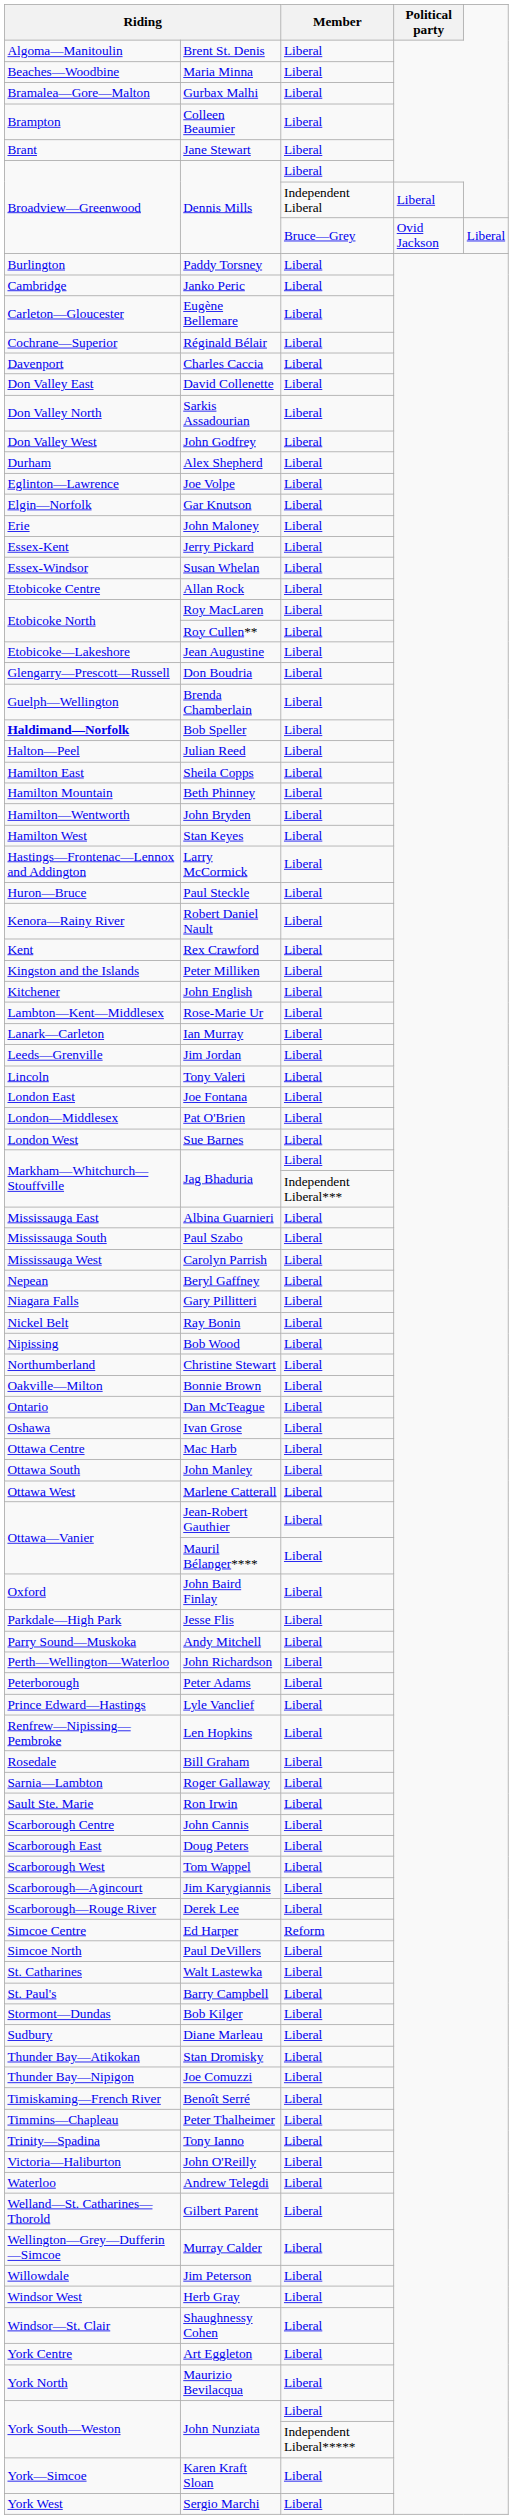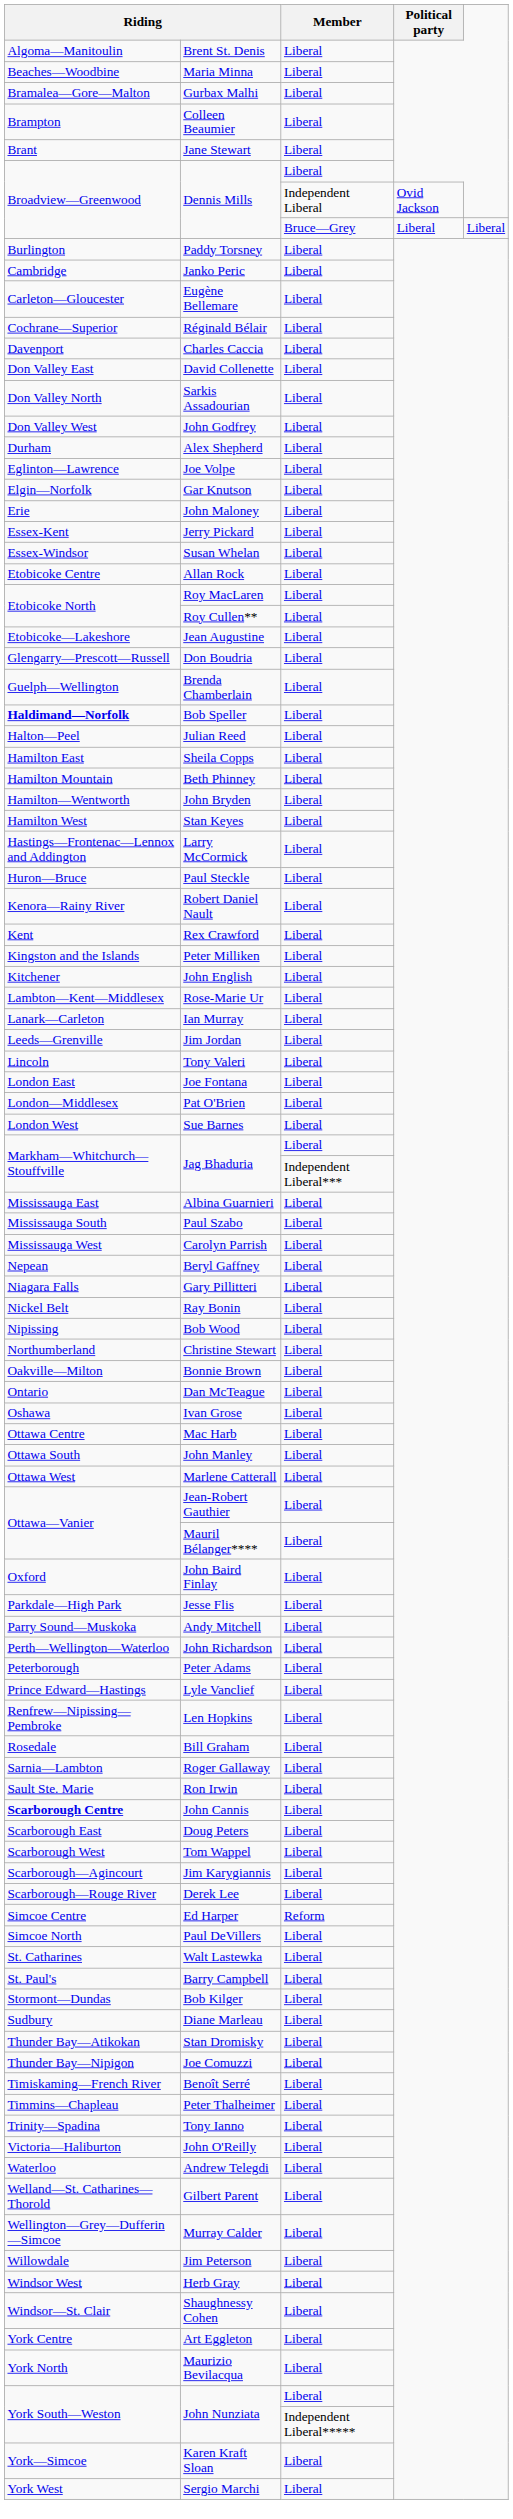 <table class="wikitable">
 <tr>
 <th colspan=2>Riding</th>
 <th>Member</th>
 <th>Political party</th>
 </tr>
 <tr>
 <td><a href='#'>Algoma—Manitoulin</a></td>
 <td><a href='#'>Brent St. Denis</a></td>
 <td><a href='#'>Liberal</a></td>
 </tr>
 <tr>
 <td><a href='#'>Beaches—Woodbine</a></td>
 <td><a href='#'>Maria Minna</a></td>
 <td><a href='#'>Liberal</a></td>
 </tr>
 <tr>
 <td><a href='#'>Bramalea—Gore—Malton</a></td>
 <td><a href='#'>Gurbax Malhi</a></td>
 <td><a href='#'>Liberal</a></td>
 </tr>
 <tr>
 <td><a href='#'>Brampton</a></td>
 <td><a href='#'>Colleen Beaumier</a></td>
 <td><a href='#'>Liberal</a></td>
 </tr>
 <tr>
 <td><a href='#'>Brant</a></td>
 <td><a href='#'>Jane Stewart</a></td>
 <td><a href='#'>Liberal</a></td>
 </tr>
 <tr>
 <td rowspan="3"><a href='#'>Broadview—Greenwood</a></td>
 <td rowspan="3"><a href='#'>Dennis Mills</a></td>
 <td><a href='#'>Liberal</a></td>
 </tr>
 <tr>
 <td>Independent Liberal<br></td>
-<td><a href='#'>Liberal</a></td>
+<td><a href='#'>Ovid Jackson</a></td>
 </tr>
 <tr>
 <td><a href='#'>Bruce—Grey</a></td>
-<td><a href='#'>Ovid Jackson</a></td>
+<td><a href='#'>Liberal</a></td>
 <td><a href='#'>Liberal</a></td>
 </tr>
 <tr>
 <td><a href='#'>Burlington</a></td>
 <td><a href='#'>Paddy Torsney</a></td>
 <td><a href='#'>Liberal</a></td>
 </tr>
 <tr>
 <td><a href='#'>Cambridge</a></td>
 <td><a href='#'>Janko Peric</a></td>
 <td><a href='#'>Liberal</a></td>
 </tr>
 <tr>
 <td><a href='#'>Carleton—Gloucester</a></td>
 <td><a href='#'>Eugène Bellemare</a></td>
 <td><a href='#'>Liberal</a></td>
 </tr>
 <tr>
 <td><a href='#'>Cochrane—Superior</a></td>
 <td><a href='#'>Réginald Bélair</a></td>
 <td><a href='#'>Liberal</a></td>
 </tr>
 <tr>
 <td><a href='#'>Davenport</a></td>
 <td><a href='#'>Charles Caccia</a></td>
 <td><a href='#'>Liberal</a></td>
 </tr>
 <tr>
 <td><a href='#'>Don Valley East</a></td>
 <td><a href='#'>David Collenette</a></td>
 <td><a href='#'>Liberal</a></td>
 </tr>
 <tr>
 <td><a href='#'>Don Valley North</a></td>
 <td><a href='#'>Sarkis Assadourian</a></td>
 <td><a href='#'>Liberal</a></td>
 </tr>
 <tr>
 <td><a href='#'>Don Valley West</a></td>
 <td><a href='#'>John Godfrey</a></td>
 <td><a href='#'>Liberal</a></td>
 </tr>
 <tr>
 <td><a href='#'>Durham</a></td>
 <td><a href='#'>Alex Shepherd</a></td>
 <td><a href='#'>Liberal</a></td>
 </tr>
 <tr>
 <td><a href='#'>Eglinton—Lawrence</a></td>
 <td><a href='#'>Joe Volpe</a></td>
 <td><a href='#'>Liberal</a></td>
 </tr>
 <tr>
 <td><a href='#'>Elgin—Norfolk</a></td>
 <td><a href='#'>Gar Knutson</a></td>
 <td><a href='#'>Liberal</a></td>
 </tr>
 <tr>
 <td><a href='#'>Erie</a></td>
 <td><a href='#'>John Maloney</a></td>
 <td><a href='#'>Liberal</a></td>
 </tr>
 <tr>
 <td><a href='#'>Essex-Kent</a></td>
 <td><a href='#'>Jerry Pickard</a></td>
 <td><a href='#'>Liberal</a></td>
 </tr>
 <tr>
 <td><a href='#'>Essex-Windsor</a></td>
 <td><a href='#'>Susan Whelan</a></td>
 <td><a href='#'>Liberal</a></td>
 </tr>
 <tr>
 <td><a href='#'>Etobicoke Centre</a></td>
 <td><a href='#'>Allan Rock</a></td>
 <td><a href='#'>Liberal</a></td>
 </tr>
 <tr>
 <td rowspan="2"><a href='#'>Etobicoke North</a></td>
 <td><a href='#'>Roy MacLaren</a></td>
 <td><a href='#'>Liberal</a></td>
 </tr>
 <tr>
 <td><a href='#'>Roy Cullen</a>**</td>
 <td><a href='#'>Liberal</a></td>
 </tr>
 <tr>
 <td><a href='#'>Etobicoke—Lakeshore</a></td>
 <td><a href='#'>Jean Augustine</a></td>
 <td><a href='#'>Liberal</a></td>
 </tr>
 <tr>
 <td><a href='#'>Glengarry—Prescott—Russell</a></td>
 <td><a href='#'>Don Boudria</a></td>
 <td><a href='#'>Liberal</a></td>
 </tr>
 <tr>
 <td><a href='#'>Guelph—Wellington</a></td>
 <td><a href='#'>Brenda Chamberlain</a></td>
 <td><a href='#'>Liberal</a></td>
 </tr>
 <tr>
 <td><strong><a href='#'>Haldimand—Norfolk</a></strong></td>
 <td><a href='#'>Bob Speller</a></td>
 <td><a href='#'>Liberal</a></td>
 </tr>
 <tr>
 <td><a href='#'>Halton—Peel</a></td>
 <td><a href='#'>Julian Reed</a></td>
 <td><a href='#'>Liberal</a></td>
 </tr>
 <tr>
 <td><a href='#'>Hamilton East</a></td>
 <td><a href='#'>Sheila Copps</a></td>
 <td><a href='#'>Liberal</a></td>
 </tr>
 <tr>
 <td><a href='#'>Hamilton Mountain</a></td>
 <td><a href='#'>Beth Phinney</a></td>
 <td><a href='#'>Liberal</a></td>
 </tr>
 <tr>
 <td><a href='#'>Hamilton—Wentworth</a></td>
 <td><a href='#'>John Bryden</a></td>
 <td><a href='#'>Liberal</a></td>
 </tr>
 <tr>
 <td><a href='#'>Hamilton West</a></td>
 <td><a href='#'>Stan Keyes</a></td>
 <td><a href='#'>Liberal</a></td>
 </tr>
 <tr>
 <td><a href='#'>Hastings—Frontenac—Lennox and Addington</a></td>
 <td><a href='#'>Larry McCormick</a></td>
 <td><a href='#'>Liberal</a></td>
 </tr>
 <tr>
 <td><a href='#'>Huron—Bruce</a></td>
 <td><a href='#'>Paul Steckle</a></td>
 <td><a href='#'>Liberal</a></td>
 </tr>
 <tr>
 <td><a href='#'>Kenora—Rainy River</a></td>
 <td><a href='#'>Robert Daniel Nault</a></td>
 <td><a href='#'>Liberal</a></td>
 </tr>
 <tr>
 <td><a href='#'>Kent</a></td>
 <td><a href='#'>Rex Crawford</a></td>
 <td><a href='#'>Liberal</a></td>
 </tr>
 <tr>
 <td><a href='#'>Kingston and the Islands</a></td>
 <td><a href='#'>Peter Milliken</a></td>
 <td><a href='#'>Liberal</a></td>
 </tr>
 <tr>
 <td><a href='#'>Kitchener</a></td>
 <td><a href='#'>John English</a></td>
 <td><a href='#'>Liberal</a></td>
 </tr>
 <tr>
 <td><a href='#'>Lambton—Kent—Middlesex</a></td>
 <td><a href='#'>Rose-Marie Ur</a></td>
 <td><a href='#'>Liberal</a></td>
 </tr>
 <tr>
 <td><a href='#'>Lanark—Carleton</a></td>
 <td><a href='#'>Ian Murray</a></td>
 <td><a href='#'>Liberal</a></td>
 </tr>
 <tr>
 <td><a href='#'>Leeds—Grenville</a></td>
 <td><a href='#'>Jim Jordan</a></td>
 <td><a href='#'>Liberal</a></td>
 </tr>
 <tr>
 <td><a href='#'>Lincoln</a></td>
 <td><a href='#'>Tony Valeri</a></td>
 <td><a href='#'>Liberal</a></td>
 </tr>
 <tr>
 <td><a href='#'>London East</a></td>
 <td><a href='#'>Joe Fontana</a></td>
 <td><a href='#'>Liberal</a></td>
 </tr>
 <tr>
 <td><a href='#'>London—Middlesex</a></td>
 <td><a href='#'>Pat O'Brien</a></td>
 <td><a href='#'>Liberal</a></td>
 </tr>
 <tr>
 <td><a href='#'>London West</a></td>
 <td><a href='#'>Sue Barnes</a></td>
 <td><a href='#'>Liberal</a></td>
 </tr>
 <tr>
 <td rowspan="2"><a href='#'>Markham—Whitchurch—Stouffville</a></td>
 <td rowspan="2"><a href='#'>Jag Bhaduria</a></td>
 <td><a href='#'>Liberal</a></td>
 </tr>
 <tr>
 <td>Independent Liberal***</td>
 </tr>
 <tr>
 <td><a href='#'>Mississauga East</a></td>
 <td><a href='#'>Albina Guarnieri</a></td>
 <td><a href='#'>Liberal</a></td>
 </tr>
 <tr>
 <td><a href='#'>Mississauga South</a></td>
 <td><a href='#'>Paul Szabo</a></td>
 <td><a href='#'>Liberal</a></td>
 </tr>
 <tr>
 <td><a href='#'>Mississauga West</a></td>
 <td><a href='#'>Carolyn Parrish</a></td>
 <td><a href='#'>Liberal</a></td>
 </tr>
 <tr>
 <td><a href='#'>Nepean</a></td>
 <td><a href='#'>Beryl Gaffney</a></td>
 <td><a href='#'>Liberal</a></td>
 </tr>
 <tr>
 <td><a href='#'>Niagara Falls</a></td>
 <td><a href='#'>Gary Pillitteri</a></td>
 <td><a href='#'>Liberal</a></td>
 </tr>
 <tr>
 <td><a href='#'>Nickel Belt</a></td>
 <td><a href='#'>Ray Bonin</a></td>
 <td><a href='#'>Liberal</a></td>
 </tr>
 <tr>
 <td><a href='#'>Nipissing</a></td>
 <td><a href='#'>Bob Wood</a></td>
 <td><a href='#'>Liberal</a></td>
 </tr>
 <tr>
 <td><a href='#'>Northumberland</a></td>
 <td><a href='#'>Christine Stewart</a></td>
 <td><a href='#'>Liberal</a></td>
 </tr>
 <tr>
 <td><a href='#'>Oakville—Milton</a></td>
 <td><a href='#'>Bonnie Brown</a></td>
 <td><a href='#'>Liberal</a></td>
 </tr>
 <tr>
 <td><a href='#'>Ontario</a></td>
 <td><a href='#'>Dan McTeague</a></td>
 <td><a href='#'>Liberal</a></td>
 </tr>
 <tr>
 <td><a href='#'>Oshawa</a></td>
 <td><a href='#'>Ivan Grose</a></td>
 <td><a href='#'>Liberal</a></td>
 </tr>
 <tr>
 <td><a href='#'>Ottawa Centre</a></td>
 <td><a href='#'>Mac Harb</a></td>
 <td><a href='#'>Liberal</a></td>
 </tr>
 <tr>
 <td><a href='#'>Ottawa South</a></td>
 <td><a href='#'>John Manley</a></td>
 <td><a href='#'>Liberal</a></td>
 </tr>
 <tr>
 <td><a href='#'>Ottawa West</a></td>
 <td><a href='#'>Marlene Catterall</a></td>
 <td><a href='#'>Liberal</a></td>
 </tr>
 <tr>
 <td rowspan="2"><a href='#'>Ottawa—Vanier</a></td>
 <td><a href='#'>Jean-Robert Gauthier</a></td>
 <td><a href='#'>Liberal</a></td>
 </tr>
 <tr>
 <td><a href='#'>Mauril Bélanger</a>****</td>
 <td><a href='#'>Liberal</a></td>
 </tr>
 <tr>
 <td><a href='#'>Oxford</a></td>
 <td><a href='#'>John Baird Finlay</a></td>
 <td><a href='#'>Liberal</a></td>
 </tr>
 <tr>
 <td><a href='#'>Parkdale—High Park</a></td>
 <td><a href='#'>Jesse Flis</a></td>
 <td><a href='#'>Liberal</a></td>
 </tr>
 <tr>
 <td><a href='#'>Parry Sound—Muskoka</a></td>
 <td><a href='#'>Andy Mitchell</a></td>
 <td><a href='#'>Liberal</a></td>
 </tr>
 <tr>
 <td><a href='#'>Perth—Wellington—Waterloo</a></td>
 <td><a href='#'>John Richardson</a></td>
 <td><a href='#'>Liberal</a></td>
 </tr>
 <tr>
 <td><a href='#'>Peterborough</a></td>
 <td><a href='#'>Peter Adams</a></td>
 <td><a href='#'>Liberal</a></td>
 </tr>
 <tr>
 <td><a href='#'>Prince Edward—Hastings</a></td>
 <td><a href='#'>Lyle Vanclief</a></td>
 <td><a href='#'>Liberal</a></td>
 </tr>
 <tr>
 <td><a href='#'>Renfrew—Nipissing—Pembroke</a></td>
 <td><a href='#'>Len Hopkins</a></td>
 <td><a href='#'>Liberal</a></td>
 </tr>
 <tr>
 <td><a href='#'>Rosedale</a></td>
 <td><a href='#'>Bill Graham</a></td>
 <td><a href='#'>Liberal</a></td>
 </tr>
 <tr>
 <td><a href='#'>Sarnia—Lambton</a></td>
 <td><a href='#'>Roger Gallaway</a></td>
 <td><a href='#'>Liberal</a></td>
 </tr>
 <tr>
 <td><a href='#'>Sault Ste. Marie</a></td>
 <td><a href='#'>Ron Irwin</a></td>
 <td><a href='#'>Liberal</a></td>
 </tr>
 <tr>
-<td><a href='#'>Scarborough Centre</a></td>
+<td><strong><a href='#'>Scarborough Centre</a></strong></td>
 <td><a href='#'>John Cannis</a></td>
 <td><a href='#'>Liberal</a></td>
 </tr>
 <tr>
 <td><a href='#'>Scarborough East</a></td>
 <td><a href='#'>Doug Peters</a></td>
 <td><a href='#'>Liberal</a></td>
 </tr>
 <tr>
 <td><a href='#'>Scarborough West</a></td>
 <td><a href='#'>Tom Wappel</a></td>
 <td><a href='#'>Liberal</a></td>
 </tr>
 <tr>
 <td><a href='#'>Scarborough—Agincourt</a></td>
 <td><a href='#'>Jim Karygiannis</a></td>
 <td><a href='#'>Liberal</a></td>
 </tr>
 <tr>
 <td><a href='#'>Scarborough—Rouge River</a></td>
 <td><a href='#'>Derek Lee</a></td>
 <td><a href='#'>Liberal</a></td>
 </tr>
 <tr>
 <td><a href='#'>Simcoe Centre</a></td>
 <td><a href='#'>Ed Harper</a></td>
 <td><a href='#'>Reform</a></td>
 </tr>
 <tr>
 <td><a href='#'>Simcoe North</a></td>
 <td><a href='#'>Paul DeVillers</a></td>
 <td><a href='#'>Liberal</a></td>
 </tr>
 <tr>
 <td><a href='#'>St. Catharines</a></td>
 <td><a href='#'>Walt Lastewka</a></td>
 <td><a href='#'>Liberal</a></td>
 </tr>
 <tr>
 <td><a href='#'>St. Paul's</a></td>
 <td><a href='#'>Barry Campbell</a></td>
 <td><a href='#'>Liberal</a></td>
 </tr>
 <tr>
 <td><a href='#'>Stormont—Dundas</a></td>
 <td><a href='#'>Bob Kilger</a></td>
 <td><a href='#'>Liberal</a></td>
 </tr>
 <tr>
 <td><a href='#'>Sudbury</a></td>
 <td><a href='#'>Diane Marleau</a></td>
 <td><a href='#'>Liberal</a></td>
 </tr>
 <tr>
 <td><a href='#'>Thunder Bay—Atikokan</a></td>
 <td><a href='#'>Stan Dromisky</a></td>
 <td><a href='#'>Liberal</a></td>
 </tr>
 <tr>
 <td><a href='#'>Thunder Bay—Nipigon</a></td>
 <td><a href='#'>Joe Comuzzi</a></td>
 <td><a href='#'>Liberal</a></td>
 </tr>
 <tr>
 <td><a href='#'>Timiskaming—French River</a></td>
 <td><a href='#'>Benoît Serré</a></td>
 <td><a href='#'>Liberal</a></td>
 </tr>
 <tr>
 <td><a href='#'>Timmins—Chapleau</a></td>
 <td><a href='#'>Peter Thalheimer</a></td>
 <td><a href='#'>Liberal</a></td>
 </tr>
 <tr>
 <td><a href='#'>Trinity—Spadina</a></td>
 <td><a href='#'>Tony Ianno</a></td>
 <td><a href='#'>Liberal</a></td>
 </tr>
 <tr>
 <td><a href='#'>Victoria—Haliburton</a></td>
 <td><a href='#'>John O'Reilly</a></td>
 <td><a href='#'>Liberal</a></td>
 </tr>
 <tr>
 <td><a href='#'>Waterloo</a></td>
 <td><a href='#'>Andrew Telegdi</a></td>
 <td><a href='#'>Liberal</a></td>
 </tr>
 <tr>
 <td><a href='#'>Welland—St. Catharines—Thorold</a></td>
 <td><a href='#'>Gilbert Parent</a></td>
 <td><a href='#'>Liberal</a></td>
 </tr>
 <tr>
 <td><a href='#'>Wellington—Grey—Dufferin—Simcoe</a></td>
 <td><a href='#'>Murray Calder</a></td>
 <td><a href='#'>Liberal</a></td>
 </tr>
 <tr>
 <td><a href='#'>Willowdale</a></td>
 <td><a href='#'>Jim Peterson</a></td>
 <td><a href='#'>Liberal</a></td>
 </tr>
 <tr>
 <td><a href='#'>Windsor West</a></td>
 <td><a href='#'>Herb Gray</a></td>
 <td><a href='#'>Liberal</a></td>
 </tr>
 <tr>
 <td><a href='#'>Windsor—St. Clair</a></td>
 <td><a href='#'>Shaughnessy Cohen</a></td>
 <td><a href='#'>Liberal</a></td>
 </tr>
 <tr>
 <td><a href='#'>York Centre</a></td>
 <td><a href='#'>Art Eggleton</a></td>
 <td><a href='#'>Liberal</a></td>
 </tr>
 <tr>
 <td><a href='#'>York North</a></td>
 <td><a href='#'>Maurizio Bevilacqua</a></td>
 <td><a href='#'>Liberal</a></td>
 </tr>
 <tr>
 <td rowspan="2"><a href='#'>York South—Weston</a></td>
 <td rowspan="2"><a href='#'>John Nunziata</a></td>
 <td><a href='#'>Liberal</a></td>
 </tr>
 <tr>
 <td>Independent Liberal*****</td>
 </tr>
 <tr>
 <td><a href='#'>York—Simcoe</a></td>
 <td><a href='#'>Karen Kraft Sloan</a></td>
 <td><a href='#'>Liberal</a></td>
 </tr>
 <tr>
 <td><a href='#'>York West</a></td>
 <td><a href='#'>Sergio Marchi</a></td>
 <td><a href='#'>Liberal</a></td>
 </tr>
 </table>
